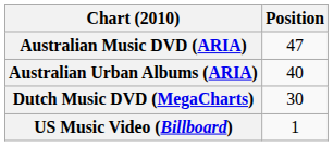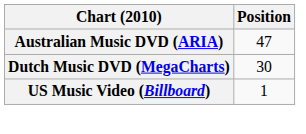 <table class="wikitable sortable plainrowheaders" style=text-align:center>
 <tr>
 <th scope="col">Chart (2010)</th>
 <th scope="col">Position</th>
 </tr>
 <tr>
 <th scope="row">Australian Music DVD (<a href='#'>ARIA</a>)</th>
 <td align="center">47</td>
 </tr>
 <tr>
-<th scope="row">Australian Urban Albums (<a href='#'>ARIA</a>)</th>
-<td align="center">40</td>
-</tr>
-<tr>
 <th scope="row">Dutch Music DVD (<a href='#'>MegaCharts</a>)</th>
 <td align="center">30</td>
 </tr>
 <tr>
 <th scope="row">US Music Video (<em><a href='#'>Billboard</a></em>)</th>
 <td align="center">1</td>
 </tr>
 </table>
